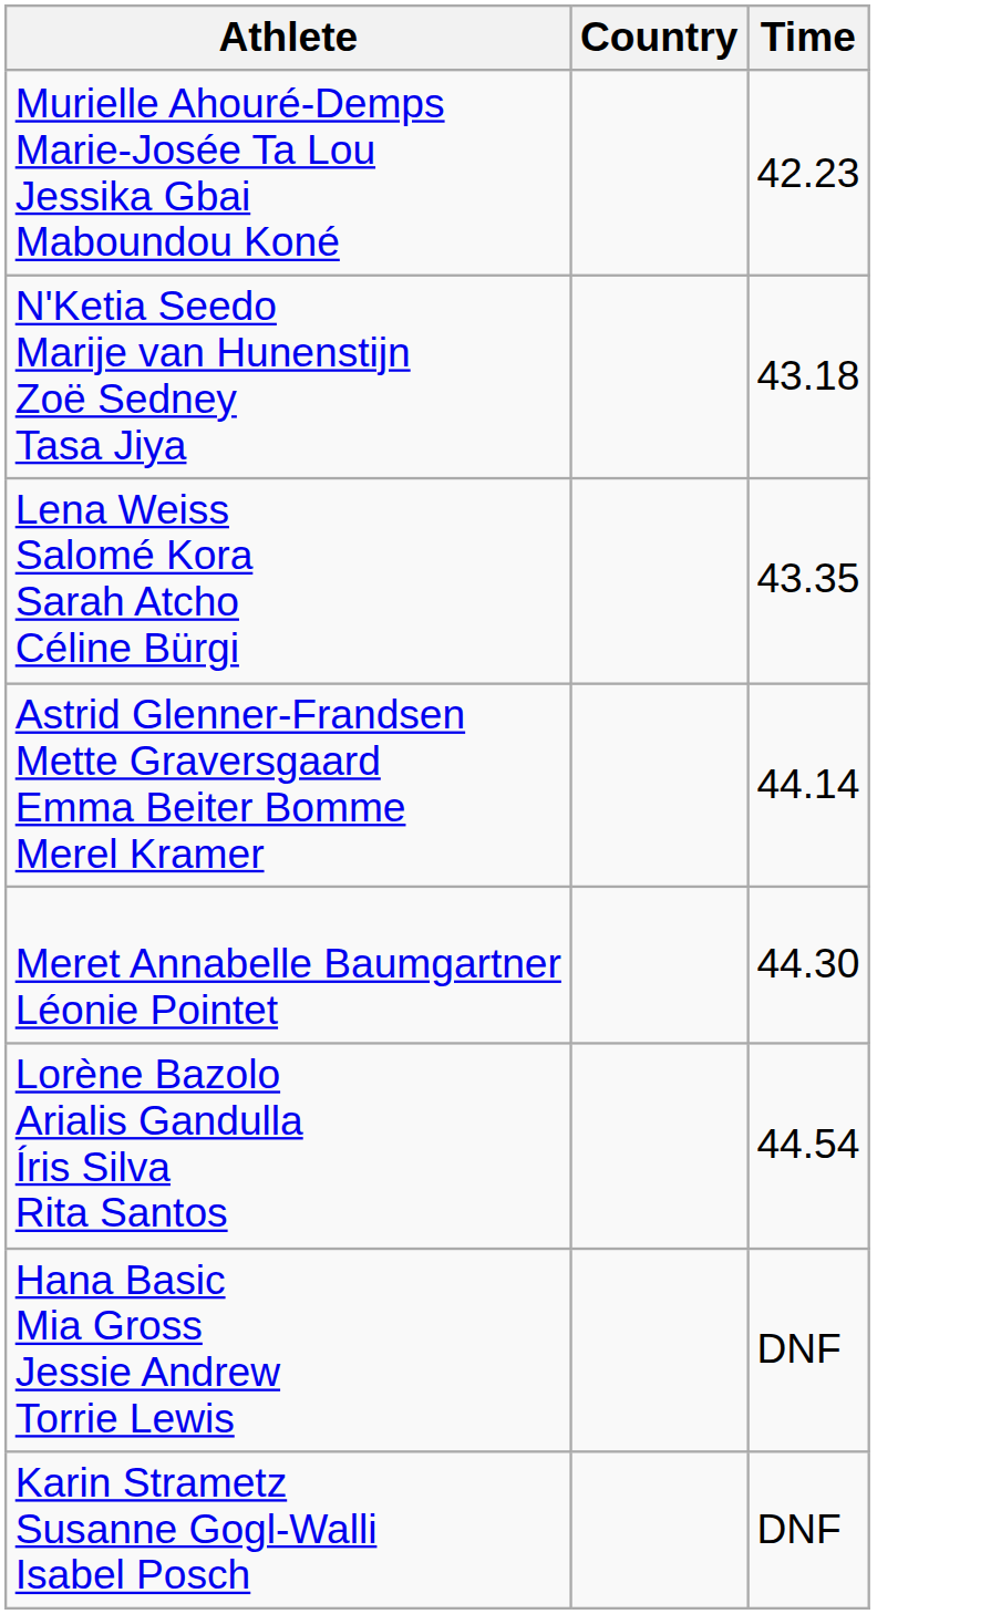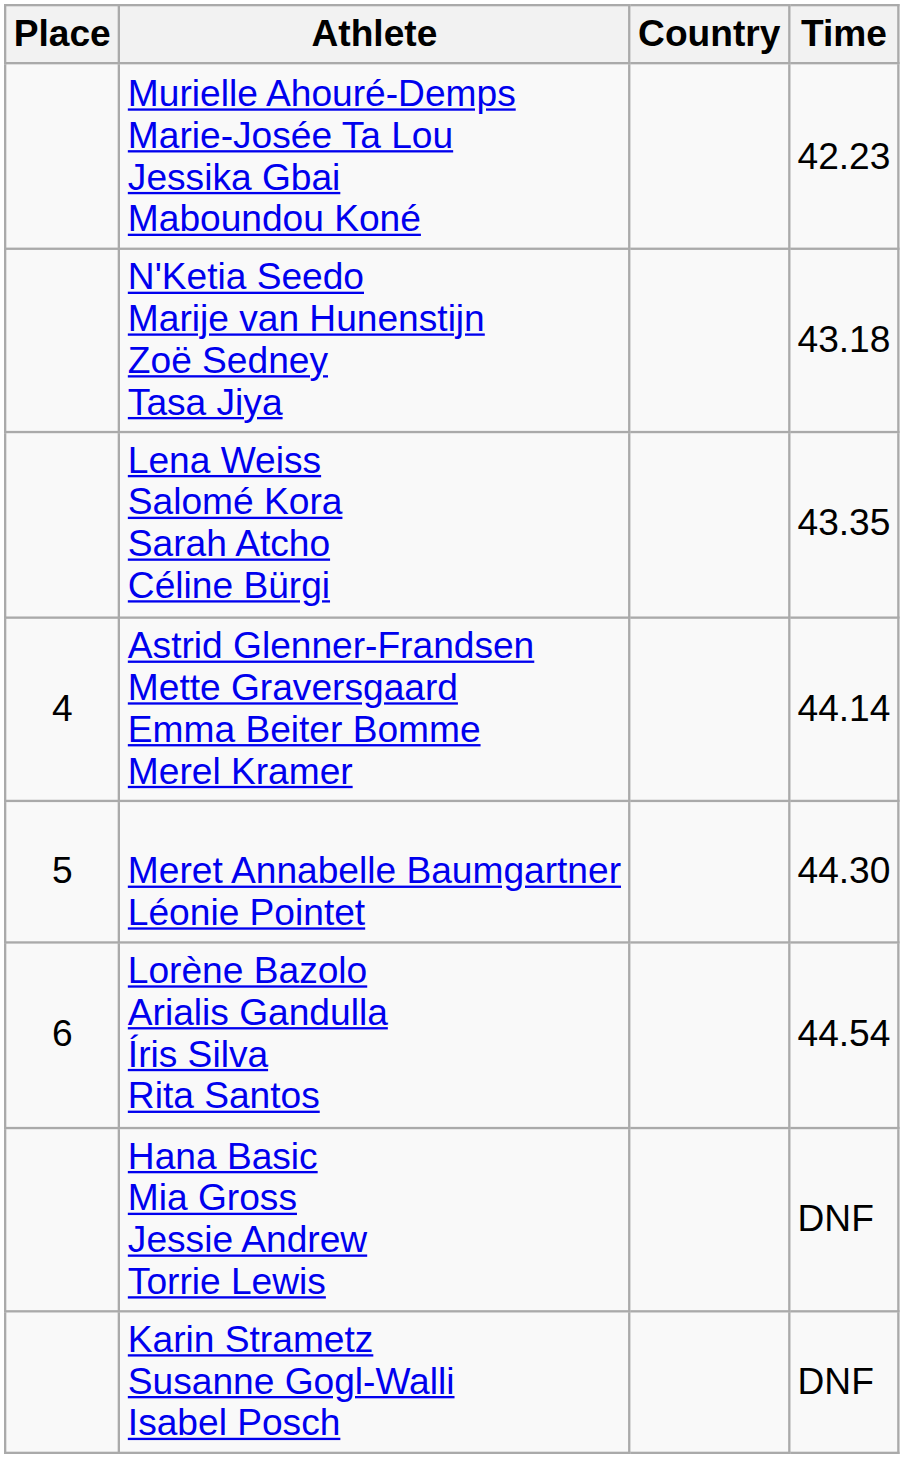 <table class="wikitable">
 <tr>
+<th>Place</th>
 <th>Athlete</th>
 <th>Country</th>
 <th>Time</th>
 </tr>
 <tr>
+<td align=center></td>
 <td><a href='#'>Murielle Ahouré-Demps</a><br><a href='#'>Marie-Josée Ta Lou</a><br><a href='#'>Jessika Gbai</a><br><a href='#'>Maboundou Koné</a></td>
 <td></td>
 <td>42.23</td>
 </tr>
 <tr>
+<td align=center></td>
 <td><a href='#'>N'Ketia Seedo</a><br><a href='#'>Marije van Hunenstijn</a><br><a href='#'>Zoë Sedney</a><br><a href='#'>Tasa Jiya</a></td>
 <td></td>
 <td>43.18</td>
 </tr>
 <tr>
+<td align=center></td>
 <td><a href='#'>Lena Weiss</a><br><a href='#'>Salomé Kora</a><br><a href='#'>Sarah Atcho</a><br><a href='#'>Céline Bürgi</a></td>
 <td></td>
 <td>43.35</td>
 </tr>
 <tr>
+<td align=center>4</td>
 <td><a href='#'>Astrid Glenner-Frandsen</a><br><a href='#'>Mette Graversgaard</a><br><a href='#'>Emma Beiter Bomme</a><br><a href='#'>Merel Kramer</a></td>
 <td></td>
 <td>44.14</td>
 </tr>
 <tr>
+<td align=center>5</td>
 <td><br><a href='#'>Meret Annabelle Baumgartner</a><br><a href='#'>Léonie Pointet</a><br></td>
 <td></td>
 <td>44.30</td>
 </tr>
 <tr>
+<td align=center>6</td>
 <td><a href='#'>Lorène Bazolo</a><br><a href='#'>Arialis Gandulla</a><br><a href='#'>Íris Silva</a><br><a href='#'>Rita Santos</a></td>
 <td></td>
 <td>44.54</td>
 </tr>
 <tr>
+<td align=center></td>
 <td><a href='#'>Hana Basic</a><br><a href='#'>Mia Gross</a><br><a href='#'>Jessie Andrew</a><br><a href='#'>Torrie Lewis</a></td>
 <td></td>
 <td>DNF</td>
 </tr>
 <tr>
+<td align=center></td>
 <td><a href='#'>Karin Strametz</a><br><a href='#'>Susanne Gogl-Walli</a><br><a href='#'>Isabel Posch</a><br></td>
 <td></td>
 <td>DNF</td>
 </tr>
 </table>
